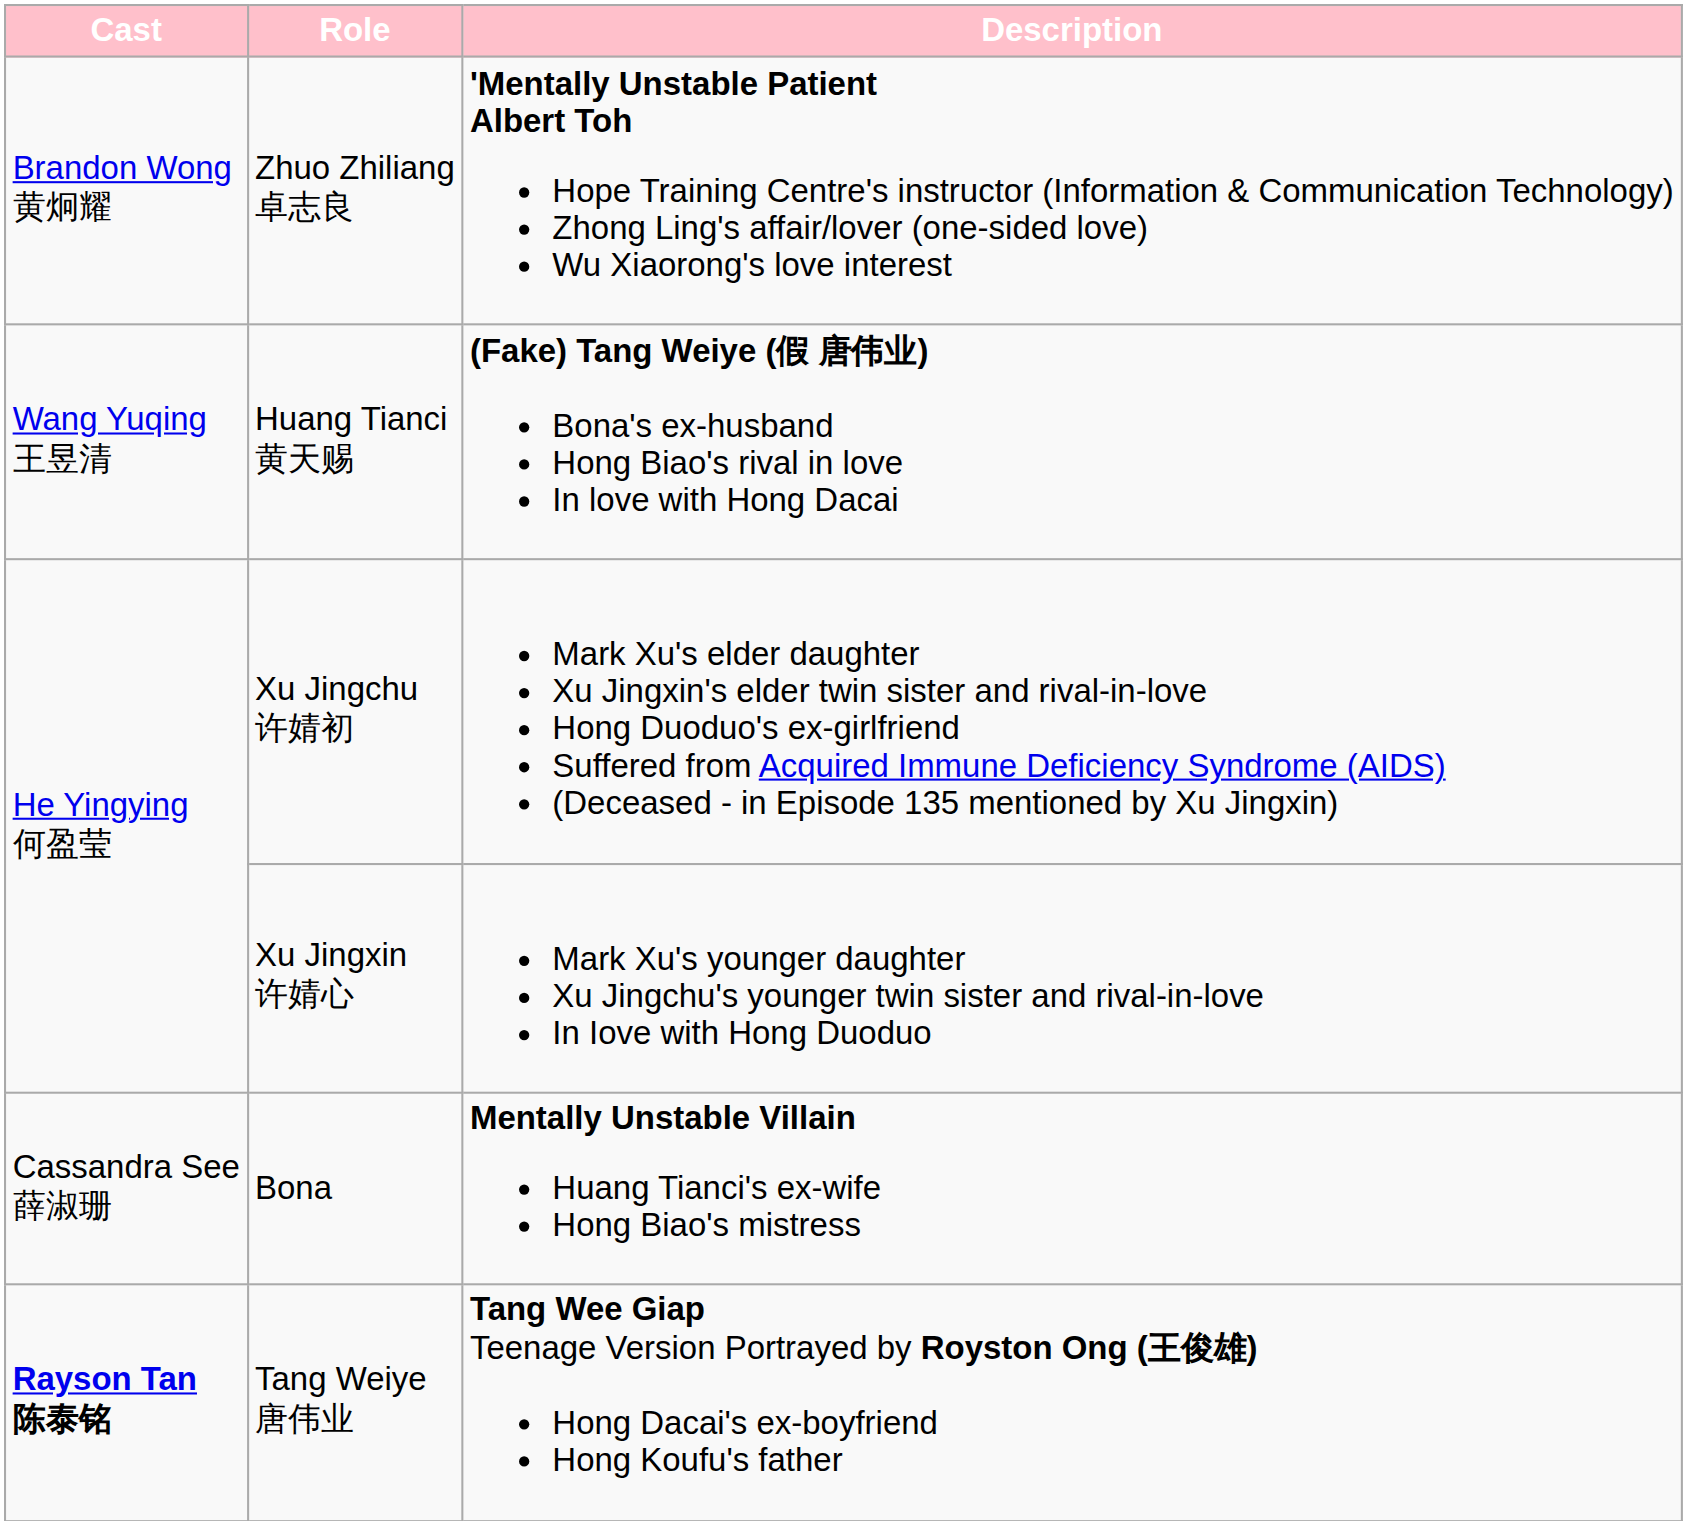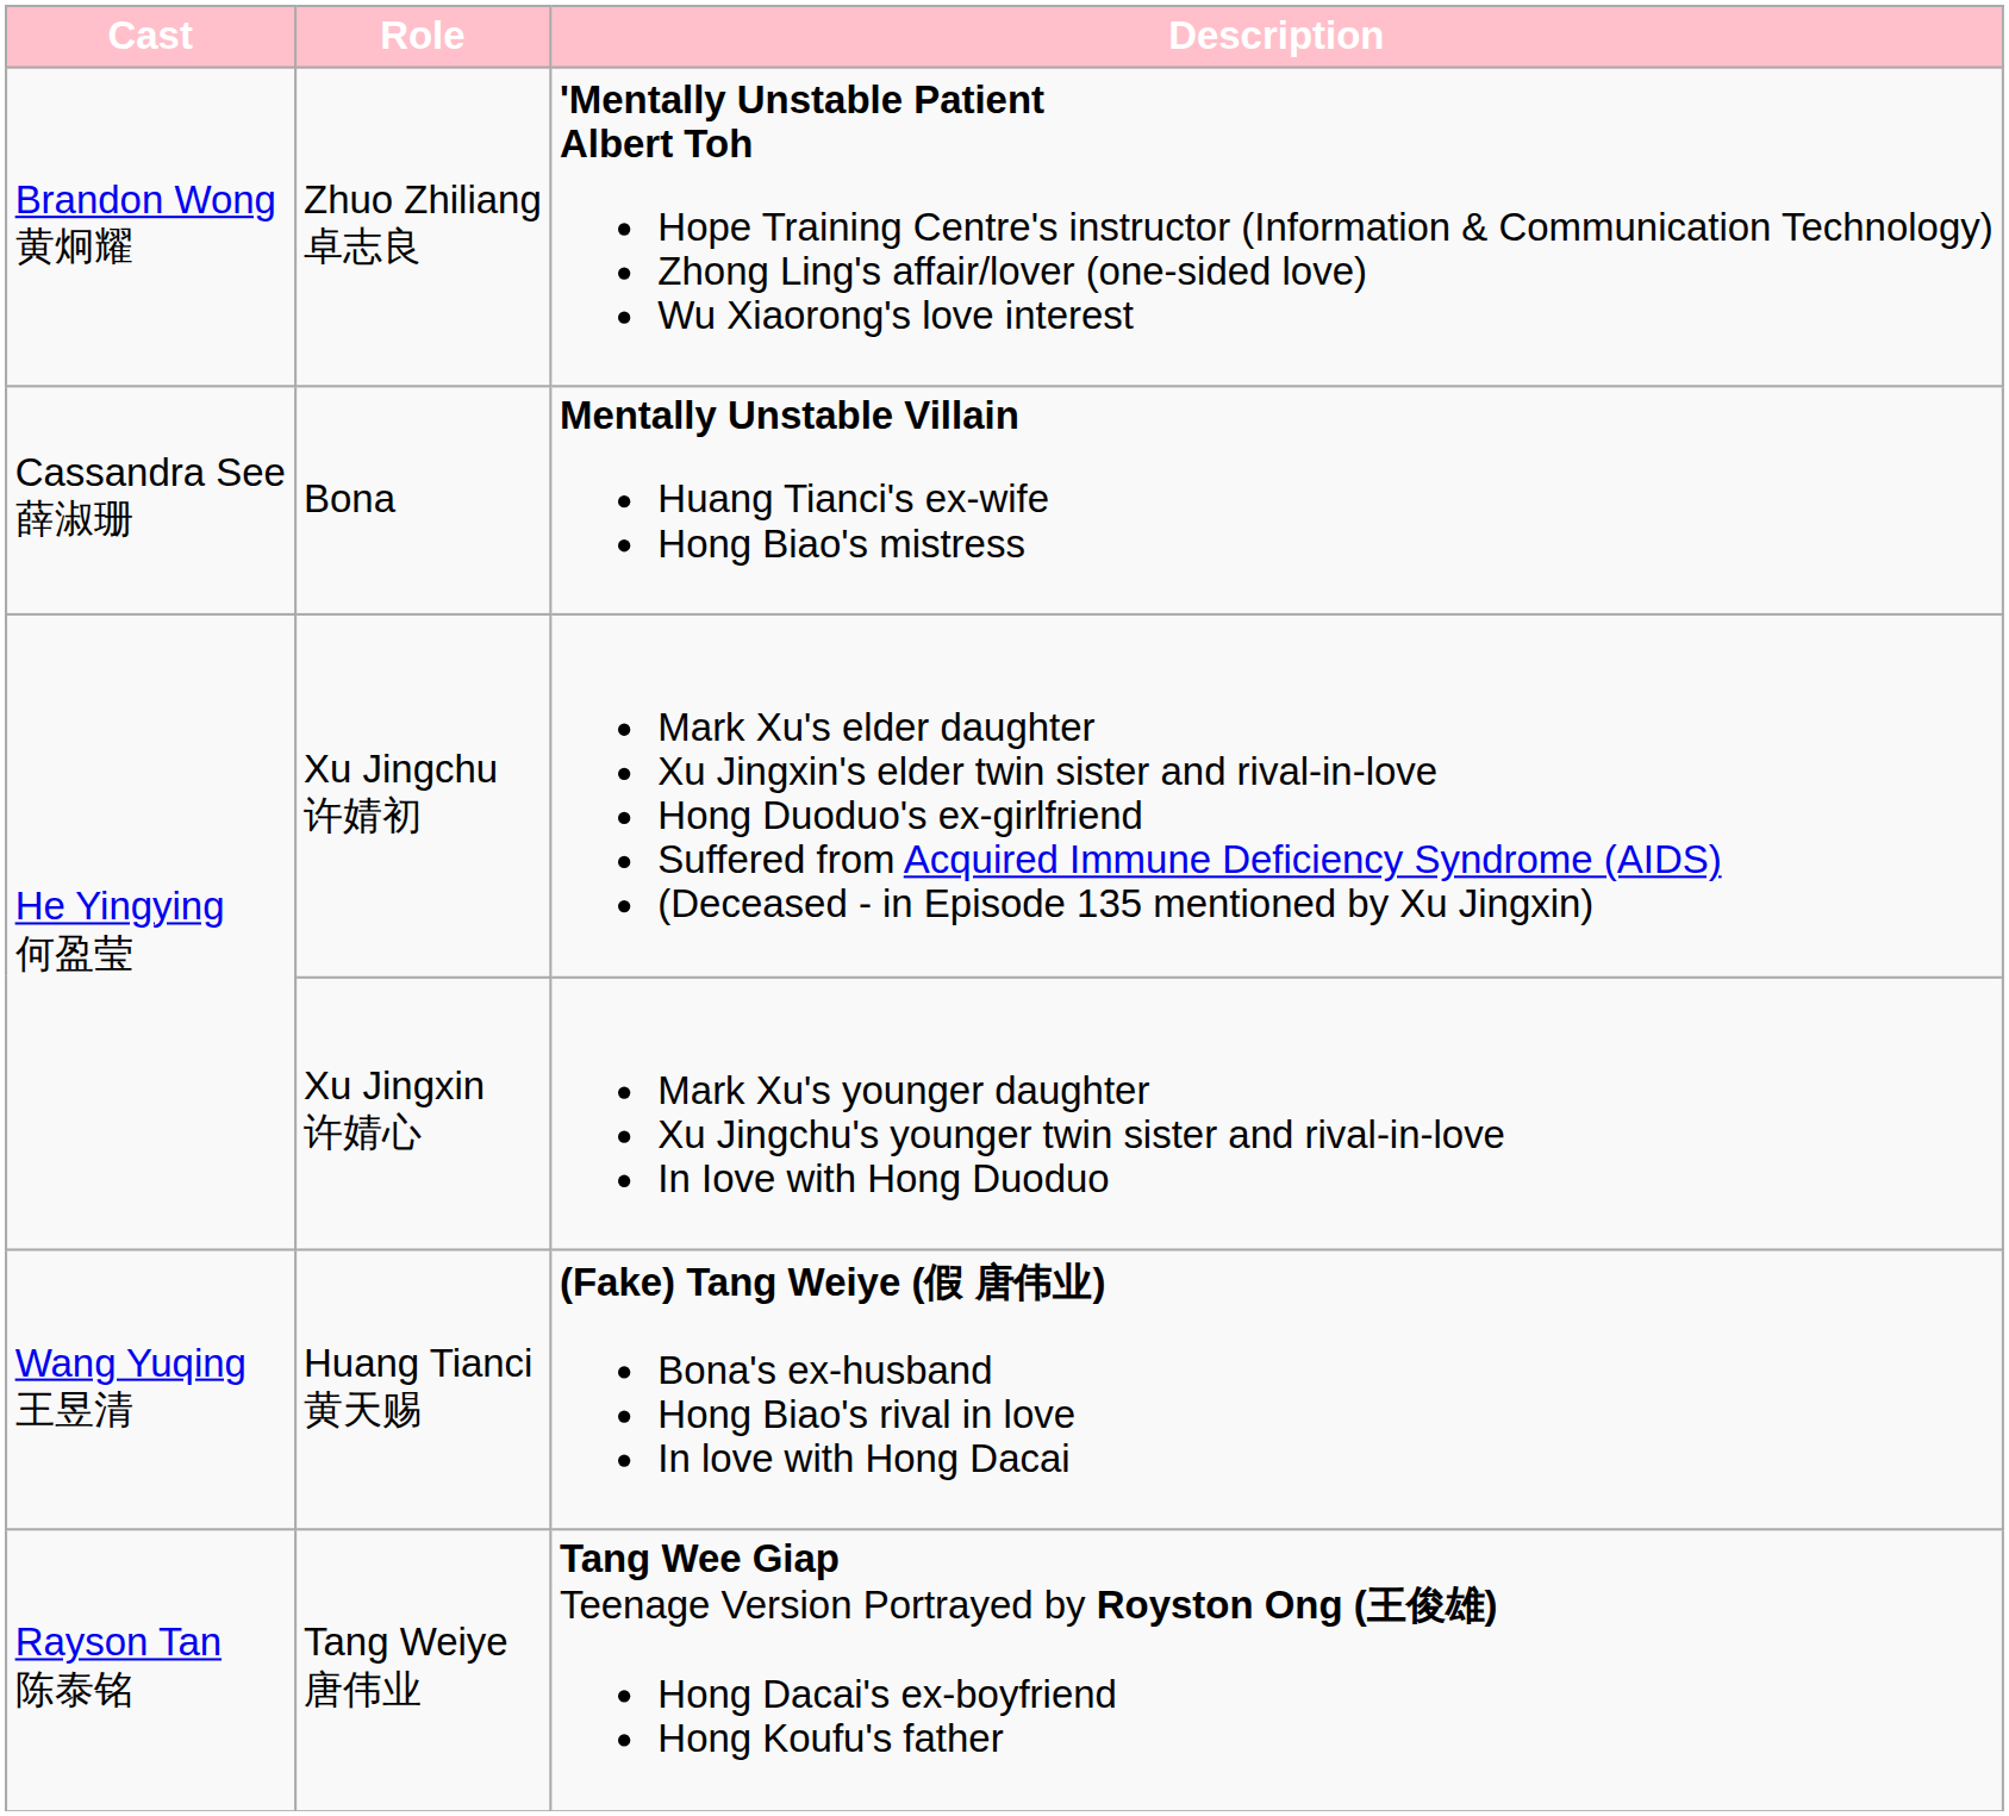 <table class="wikitable">
 <tr>
 <th style="background:pink; color:white">Cast</th>
 <th style="background:pink; color:white">Role</th>
 <th style="background:pink; color:white">Description</th>
 </tr>
 <tr>
 <td><a href='#'>Brandon Wong</a> <br> 黄炯耀</td>
 <td>Zhuo Zhiliang <br>  卓志良</td>
 <td><strong>'Mentally Unstable Patient</strong> <br> <strong>Albert Toh</strong><br><ul><li>Hope Training Centre's instructor (Information & Communication Technology)</li><li>Zhong Ling's affair/lover (one-sided love)</li><li>Wu Xiaorong's love interest</li></ul></td>
 </tr>
 <tr>
-<td><a href='#'>Wang Yuqing</a> <br> 王昱清</td>
-<td>Huang Tianci <br> 黄天赐</td>
-<td><strong>(Fake) Tang Weiye (假 唐伟业)</strong><br><ul><li>Bona's ex-husband</li><li>Hong Biao's rival in love</li><li>In love with Hong Dacai</li></ul></td>
+<td>Cassandra See <br> 薛淑珊</td>
+<td>Bona</td>
+<td><strong>Mentally Unstable Villain</strong><br><ul><li>Huang Tianci's ex-wife</li><li>Hong Biao's mistress</li></ul></td>
 </tr>
 <tr>
 <td rowspan="2"><a href='#'>He Yingying</a> <br> 何盈莹</td>
 <td>Xu Jingchu <br> 许婧初</td>
 <td><br><ul><li>Mark Xu's elder daughter</li><li>Xu Jingxin's elder twin sister and rival-in-love</li><li>Hong Duoduo's ex-girlfriend</li><li>Suffered from <a href='#'>Acquired Immune Deficiency Syndrome (AIDS)</a></li><li>(Deceased - in Episode 135 mentioned by Xu Jingxin)</li></ul></td>
 </tr>
 <tr>
 <td>Xu Jingxin <br> 许婧心</td>
 <td><br><ul><li>Mark Xu's younger daughter</li><li>Xu Jingchu's younger twin sister and rival-in-love</li><li>In Iove with Hong Duoduo</li></ul></td>
 </tr>
 <tr>
-<td>Cassandra See <br> 薛淑珊</td>
-<td>Bona</td>
-<td><strong>Mentally Unstable Villain</strong><br><ul><li>Huang Tianci's ex-wife</li><li>Hong Biao's mistress</li></ul></td>
+<td><a href='#'>Wang Yuqing</a> <br> 王昱清</td>
+<td>Huang Tianci <br> 黄天赐</td>
+<td><strong>(Fake) Tang Weiye (假 唐伟业)</strong><br><ul><li>Bona's ex-husband</li><li>Hong Biao's rival in love</li><li>In love with Hong Dacai</li></ul></td>
 </tr>
 <tr>
-<td><strong><a href='#'>Rayson Tan</a> <br> 陈泰铭</strong></td>
+<td><a href='#'>Rayson Tan</a> <br> 陈泰铭</td>
 <td>Tang Weiye <br> 唐伟业</td>
 <td><strong>Tang Wee Giap</strong> <br> Teenage Version Portrayed by <strong>Royston Ong (王俊雄)</strong><br><ul><li>Hong Dacai's ex-boyfriend</li><li>Hong Koufu's father</li></ul></td>
 </tr>
 </table>
